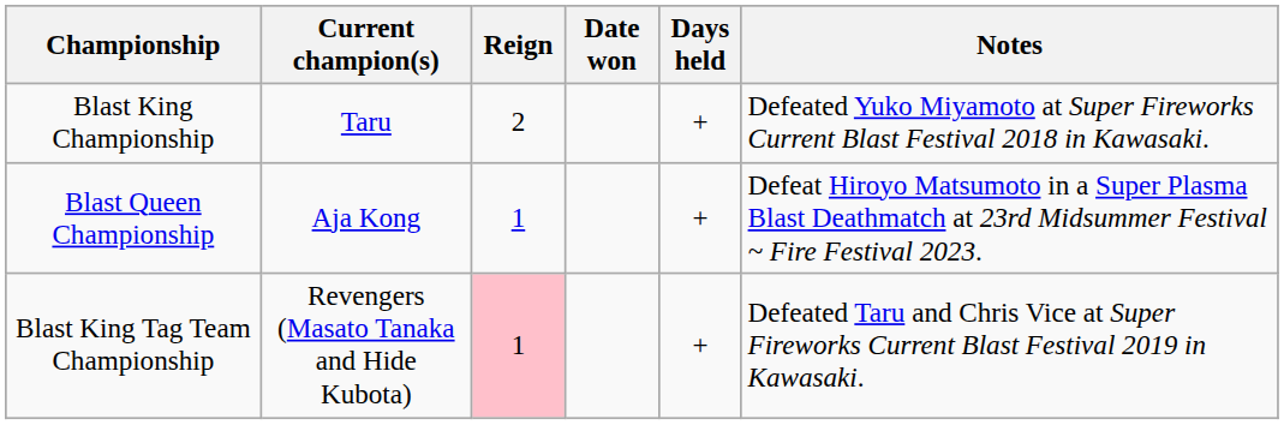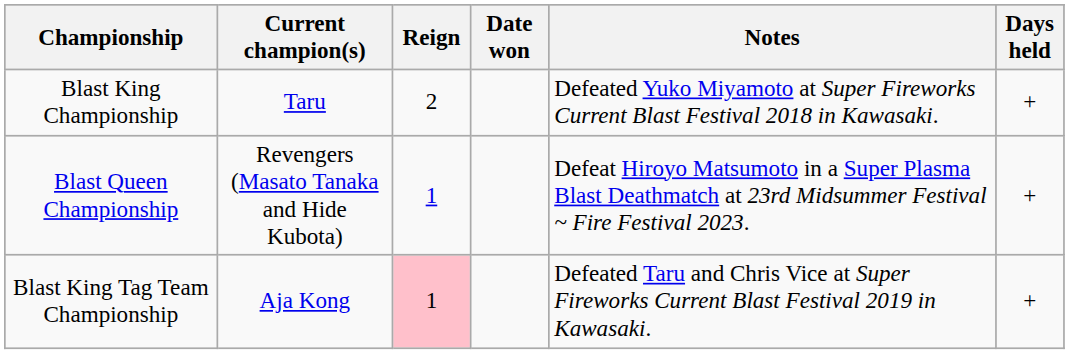 <table class="wikitable" width="100%" style="text-align:center; font-size:85%;">
 <tr>
 <th style="width: 13% ">Championship</th>
 <th style="width: 10%">Current champion(s)</th>
 <th style="width: 2%">Reign</th>
 <th style="width: 5%">Date won</th>
+<th style="width: 30%">Notes</th>
 <th style="width: 2%">Days held</th>
-<th style="width: 30%">Notes</th>
 </tr>
 <tr>
 <td style="text-align:center">Blast King Championship</td>
 <td><a href='#'>Taru</a></td>
 <td>2</td>
 <td></td>
+<td align="left">Defeated <a href='#'>Yuko Miyamoto</a> at <em>Super Fireworks Current Blast Festival 2018 in Kawasaki</em>.</td>
 <td>+</td>
-<td align="left">Defeated <a href='#'>Yuko Miyamoto</a> at <em>Super Fireworks Current Blast Festival 2018 in Kawasaki</em>.</td>
 </tr>
 <tr>
 <td style="text-align:center"><a href='#'>Blast Queen Championship</a></td>
-<td><a href='#'>Aja Kong</a></td>
+<td>Revengers<br>(<a href='#'>Masato Tanaka</a> and Hide Kubota)</td>
 <td><a href='#'>1</a></td>
 <td></td>
+<td align="left">Defeat <a href='#'>Hiroyo Matsumoto</a> in a <a href='#'>Super Plasma Blast Deathmatch</a> at <em>23rd Midsummer Festival ~ Fire Festival 2023</em>.</td>
 <td>+</td>
-<td align="left">Defeat <a href='#'>Hiroyo Matsumoto</a> in a <a href='#'>Super Plasma Blast Deathmatch</a> at <em>23rd Midsummer Festival ~ Fire Festival 2023</em>.</td>
 </tr>
 <tr>
 <td style="text-align:center">Blast King Tag Team Championship</td>
-<td>Revengers<br>(<a href='#'>Masato Tanaka</a> and Hide Kubota)</td>
+<td><a href='#'>Aja Kong</a></td>
 <td style="background: pink;">1<br></td>
 <td></td>
+<td align="left">Defeated <a href='#'>Taru</a> and Chris Vice at <em>Super Fireworks Current Blast Festival 2019 in Kawasaki</em>.</td>
 <td>+</td>
-<td align="left">Defeated <a href='#'>Taru</a> and Chris Vice at <em>Super Fireworks Current Blast Festival 2019 in Kawasaki</em>.</td>
 </tr>
 </table>
